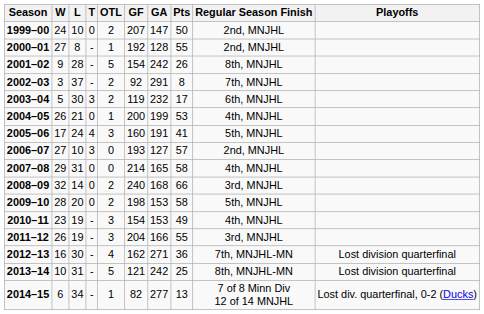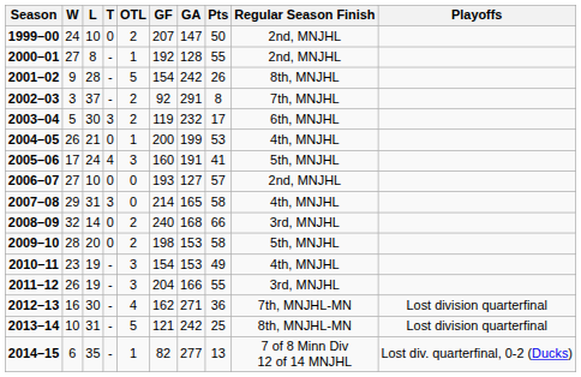 <table class="wikitable">
 <tr>
 <th>Season</th>
 <th>W</th>
 <th>L</th>
 <th>T</th>
 <th>OTL</th>
 <th>GF</th>
 <th>GA</th>
 <th>Pts</th>
 <th>Regular Season Finish</th>
 <th>Playoffs</th>
 </tr>
 <tr align="center">
 <td><strong>1999–00</strong></td>
 <td>24</td>
 <td>10</td>
 <td>0</td>
 <td>2</td>
 <td>207</td>
 <td>147</td>
 <td>50</td>
 <td>2nd, MNJHL</td>
 <td></td>
 </tr>
 <tr align="center">
 <td><strong>2000–01</strong></td>
 <td>27</td>
 <td>8</td>
 <td>-</td>
 <td>1</td>
 <td>192</td>
 <td>128</td>
 <td>55</td>
 <td>2nd, MNJHL</td>
 <td></td>
 </tr>
 <tr align="center">
 <td><strong>2001–02</strong></td>
 <td>9</td>
 <td>28</td>
 <td>-</td>
 <td>5</td>
 <td>154</td>
 <td>242</td>
 <td>26</td>
 <td>8th, MNJHL</td>
 <td></td>
 </tr>
 <tr align="center">
 <td><strong>2002–03</strong></td>
 <td>3</td>
 <td>37</td>
 <td>-</td>
 <td>2</td>
 <td>92</td>
 <td>291</td>
 <td>8</td>
 <td>7th, MNJHL</td>
 <td></td>
 </tr>
 <tr align="center">
 <td><strong>2003–04</strong></td>
 <td>5</td>
 <td>30</td>
 <td>3</td>
 <td>2</td>
 <td>119</td>
 <td>232</td>
 <td>17</td>
 <td>6th, MNJHL</td>
 <td></td>
 </tr>
 <tr align="center">
 <td><strong>2004–05</strong></td>
 <td>26</td>
 <td>21</td>
 <td>0</td>
 <td>1</td>
 <td>200</td>
 <td>199</td>
 <td>53</td>
 <td>4th, MNJHL</td>
 <td></td>
 </tr>
 <tr align="center">
 <td><strong>2005–06</strong></td>
 <td>17</td>
 <td>24</td>
 <td>4</td>
 <td>3</td>
 <td>160</td>
 <td>191</td>
 <td>41</td>
 <td>5th, MNJHL</td>
 <td></td>
 </tr>
 <tr align="center">
 <td><strong>2006–07</strong></td>
 <td>27</td>
 <td>10</td>
-<td>3</td>
+<td>0</td>
 <td>0</td>
 <td>193</td>
 <td>127</td>
 <td>57</td>
 <td>2nd, MNJHL</td>
 <td></td>
 </tr>
 <tr align="center">
 <td><strong>2007–08</strong></td>
 <td>29</td>
 <td>31</td>
-<td>0</td>
+<td>3</td>
 <td>0</td>
 <td>214</td>
 <td>165</td>
 <td>58</td>
 <td>4th, MNJHL</td>
 <td></td>
 </tr>
 <tr align="center">
 <td><strong>2008–09</strong></td>
 <td>32</td>
 <td>14</td>
 <td>0</td>
 <td>2</td>
 <td>240</td>
 <td>168</td>
 <td>66</td>
 <td>3rd, MNJHL</td>
 <td></td>
 </tr>
 <tr align="center">
 <td><strong>2009–10</strong></td>
 <td>28</td>
 <td>20</td>
 <td>0</td>
 <td>2</td>
 <td>198</td>
 <td>153</td>
 <td>58</td>
 <td>5th, MNJHL</td>
 <td></td>
 </tr>
 <tr align="center">
 <td><strong>2010–11</strong></td>
 <td>23</td>
 <td>19</td>
 <td>-</td>
 <td>3</td>
 <td>154</td>
 <td>153</td>
 <td>49</td>
 <td>4th, MNJHL</td>
 <td></td>
 </tr>
 <tr align="center">
 <td><strong>2011–12</strong></td>
 <td>26</td>
 <td>19</td>
 <td>-</td>
 <td>3</td>
 <td>204</td>
 <td>166</td>
 <td>55</td>
 <td>3rd, MNJHL</td>
 <td></td>
 </tr>
 <tr align="center">
 <td><strong>2012–13</strong></td>
 <td>16</td>
 <td>30</td>
 <td>-</td>
 <td>4</td>
 <td>162</td>
 <td>271</td>
 <td>36</td>
 <td>7th, MNJHL-MN</td>
 <td>Lost division quarterfinal</td>
 </tr>
 <tr align="center">
 <td><strong>2013–14</strong></td>
 <td>10</td>
 <td>31</td>
 <td>-</td>
 <td>5</td>
 <td>121</td>
 <td>242</td>
 <td>25</td>
 <td>8th, MNJHL-MN</td>
 <td>Lost division quarterfinal</td>
 </tr>
 <tr align="center">
 <td><strong>2014–15</strong></td>
 <td>6</td>
-<td>34</td>
+<td>35</td>
 <td>-</td>
 <td>1</td>
 <td>82</td>
 <td>277</td>
 <td>13</td>
 <td>7 of 8 Minn Div<br>12 of 14 MNJHL</td>
 <td>Lost div. quarterfinal, 0-2 (<a href='#'>Ducks</a>)</td>
 </tr>
 </table>
